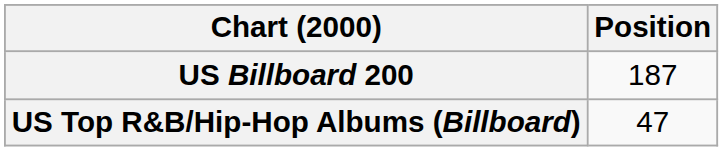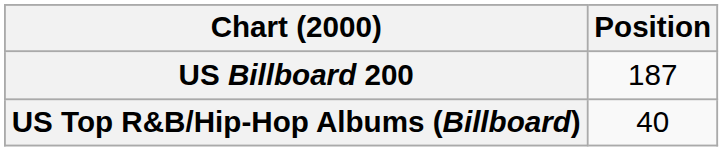 <table class="wikitable sortable plainrowheaders">
 <tr>
 <th>Chart (2000)</th>
 <th>Position</th>
 </tr>
 <tr>
 <th scope="row">US <em>Billboard</em> 200</th>
 <td align="center">187</td>
 </tr>
 <tr>
 <th scope="row">US Top R&B/Hip-Hop Albums (<em>Billboard</em>)</th>
-<td align="center">47</td>
+<td align="center">40</td>
 </tr>
 </table>
